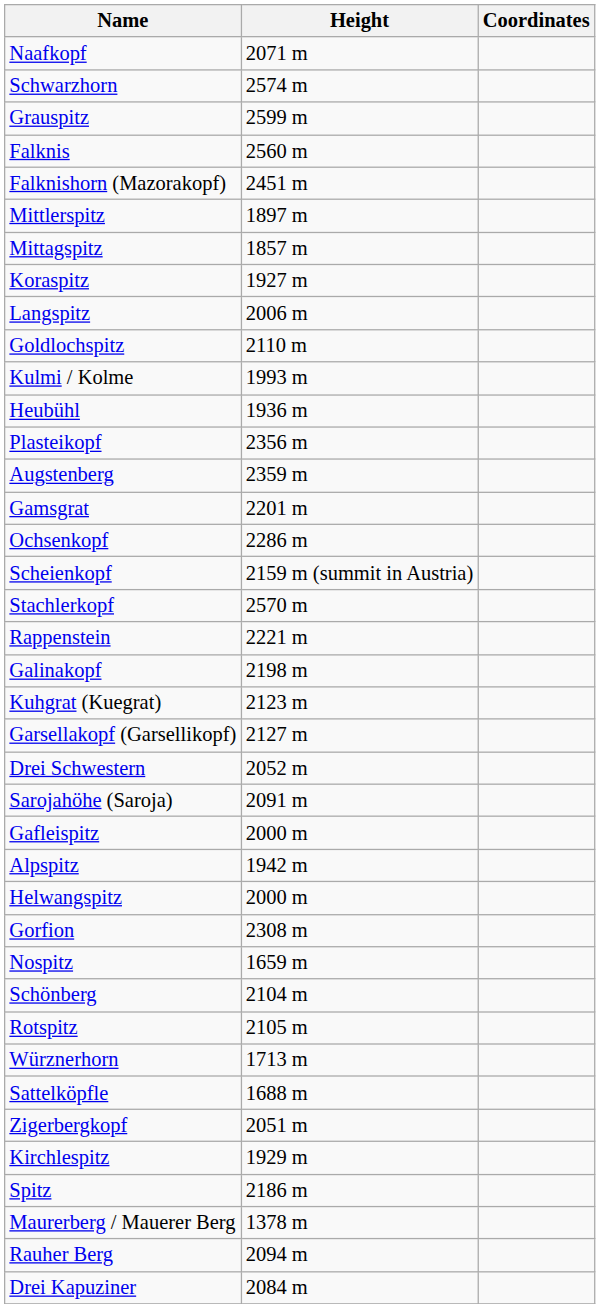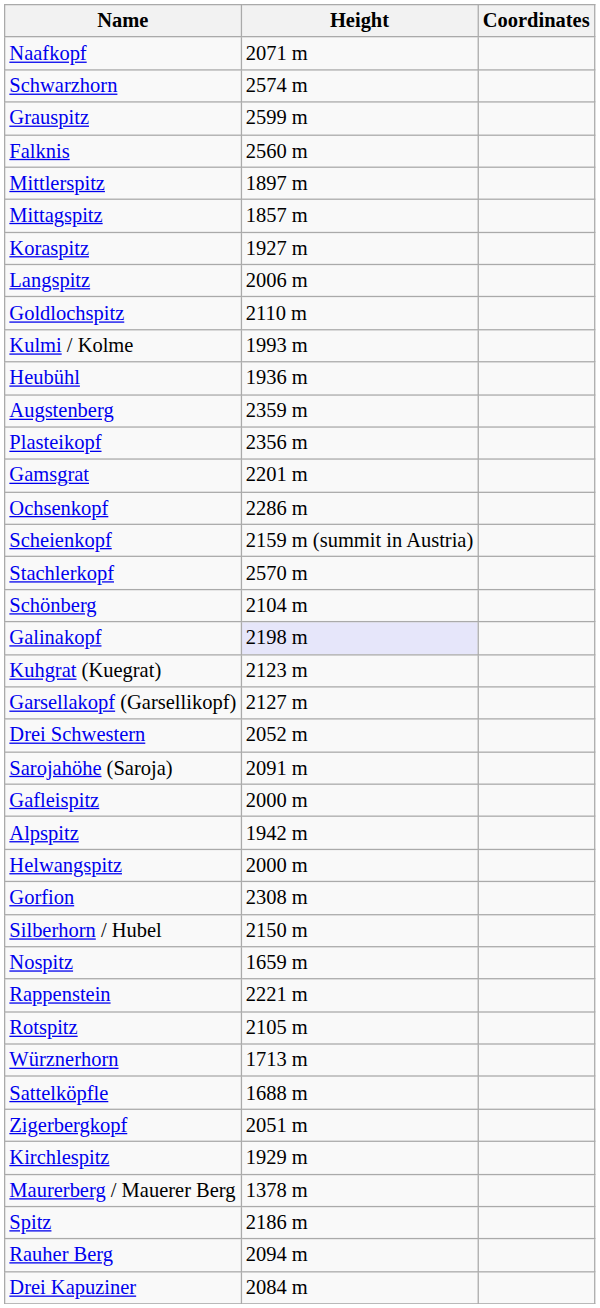 <table class="wikitable sortable">
 <tr>
 <th>Name</th>
 <th>Height</th>
 <th>Coordinates</th>
 </tr>
 <tr>
 <td><a href='#'>Naafkopf</a></td>
 <td>2071 m </td>
 <td></td>
 </tr>
 <tr>
 <td><a href='#'>Schwarzhorn</a></td>
 <td>2574 m </td>
 <td></td>
 </tr>
 <tr>
 <td><a href='#'>Grauspitz</a></td>
 <td>2599 m </td>
 <td></td>
 </tr>
 <tr>
 <td><a href='#'>Falknis</a></td>
 <td>2560 m </td>
-<td></td>
-</tr>
-<tr>
-<td><a href='#'>Falknishorn</a> (Mazorakopf)</td>
-<td>2451 m </td>
 <td></td>
 </tr>
 <tr>
 <td><a href='#'>Mittlerspitz</a></td>
 <td>1897 m </td>
 <td></td>
 </tr>
 <tr>
 <td><a href='#'>Mittagspitz</a></td>
 <td>1857 m </td>
 <td></td>
 </tr>
 <tr>
 <td><a href='#'>Koraspitz</a></td>
 <td>1927 m </td>
 <td></td>
 </tr>
 <tr>
 <td><a href='#'>Langspitz</a></td>
 <td>2006 m </td>
 <td></td>
 </tr>
 <tr>
 <td><a href='#'>Goldlochspitz</a></td>
 <td>2110 m </td>
 <td></td>
 </tr>
 <tr>
 <td><a href='#'>Kulmi</a> / Kolme</td>
 <td>1993 m</td>
 <td></td>
 </tr>
 <tr>
 <td><a href='#'>Heubühl</a></td>
 <td>1936 m </td>
 <td></td>
 </tr>
 <tr>
-<td><a href='#'>Plasteikopf</a></td>
-<td>2356 m </td>
+<td><a href='#'>Augstenberg</a></td>
+<td>2359 m </td>
 <td></td>
 </tr>
 <tr>
-<td><a href='#'>Augstenberg</a></td>
-<td>2359 m </td>
+<td><a href='#'>Plasteikopf</a></td>
+<td>2356 m </td>
 <td></td>
 </tr>
 <tr>
 <td><a href='#'>Gamsgrat</a></td>
 <td>2201 m </td>
 <td></td>
 </tr>
 <tr>
 <td><a href='#'>Ochsenkopf</a></td>
 <td>2286 m </td>
 <td></td>
 </tr>
 <tr>
 <td><a href='#'>Scheienkopf</a></td>
 <td>2159 m  (summit in Austria)</td>
 <td></td>
 </tr>
 <tr>
 <td><a href='#'>Stachlerkopf</a></td>
 <td>2570 m </td>
 <td></td>
 </tr>
 <tr>
-<td><a href='#'>Rappenstein</a></td>
-<td>2221 m </td>
+<td><a href='#'>Schönberg</a></td>
+<td>2104 m </td>
 <td></td>
 </tr>
 <tr>
 <td><a href='#'>Galinakopf</a></td>
-<td>2198 m </td>
+<td style="background: lavender;">2198 m </td>
 <td></td>
 </tr>
 <tr>
 <td><a href='#'>Kuhgrat</a> (Kuegrat)</td>
 <td>2123 m </td>
 <td></td>
 </tr>
 <tr>
 <td><a href='#'>Garsellakopf</a> (Garsellikopf)</td>
 <td>2127 m </td>
 <td></td>
 </tr>
 <tr>
 <td><a href='#'>Drei Schwestern</a></td>
 <td>2052 m </td>
 <td></td>
 </tr>
 <tr>
 <td><a href='#'>Sarojahöhe</a> (Saroja)</td>
 <td>2091 m </td>
 <td></td>
 </tr>
 <tr>
 <td><a href='#'>Gafleispitz</a></td>
 <td>2000 m </td>
 <td></td>
 </tr>
 <tr>
 <td><a href='#'>Alpspitz</a></td>
 <td>1942 m </td>
 <td></td>
 </tr>
 <tr>
 <td><a href='#'>Helwangspitz</a></td>
 <td>2000 m </td>
 <td></td>
 </tr>
 <tr>
 <td><a href='#'>Gorfion</a></td>
 <td>2308 m </td>
 <td></td>
 </tr>
 <tr>
+<td><a href='#'>Silberhorn</a> / Hubel</td>
+<td>2150 m</td>
+<td></td>
+</tr>
+<tr>
 <td><a href='#'>Nospitz</a></td>
 <td>1659 m </td>
 <td></td>
 </tr>
 <tr>
-<td><a href='#'>Schönberg</a></td>
-<td>2104 m </td>
+<td><a href='#'>Rappenstein</a></td>
+<td>2221 m </td>
 <td></td>
 </tr>
 <tr>
 <td><a href='#'>Rotspitz</a></td>
 <td>2105 m </td>
 <td></td>
 </tr>
 <tr>
 <td><a href='#'>Würznerhorn</a></td>
 <td>1713 m </td>
 <td></td>
 </tr>
 <tr>
 <td><a href='#'>Sattelköpfle</a></td>
 <td>1688 m </td>
 <td></td>
 </tr>
 <tr>
 <td><a href='#'>Zigerbergkopf</a></td>
 <td>2051 m </td>
 <td></td>
 </tr>
 <tr>
 <td><a href='#'>Kirchlespitz</a></td>
 <td>1929 m </td>
 <td></td>
 </tr>
 <tr>
-<td><a href='#'>Spitz</a></td>
-<td>2186 m </td>
+<td><a href='#'>Maurerberg</a> / Mauerer Berg</td>
+<td>1378 m</td>
 <td></td>
 </tr>
 <tr>
-<td><a href='#'>Maurerberg</a> / Mauerer Berg</td>
-<td>1378 m</td>
+<td><a href='#'>Spitz</a></td>
+<td>2186 m </td>
 <td></td>
 </tr>
 <tr>
 <td><a href='#'>Rauher Berg</a></td>
 <td>2094 m</td>
 <td></td>
 </tr>
 <tr>
 <td><a href='#'>Drei Kapuziner</a></td>
 <td>2084 m</td>
 <td></td>
 </tr>
 </table>
